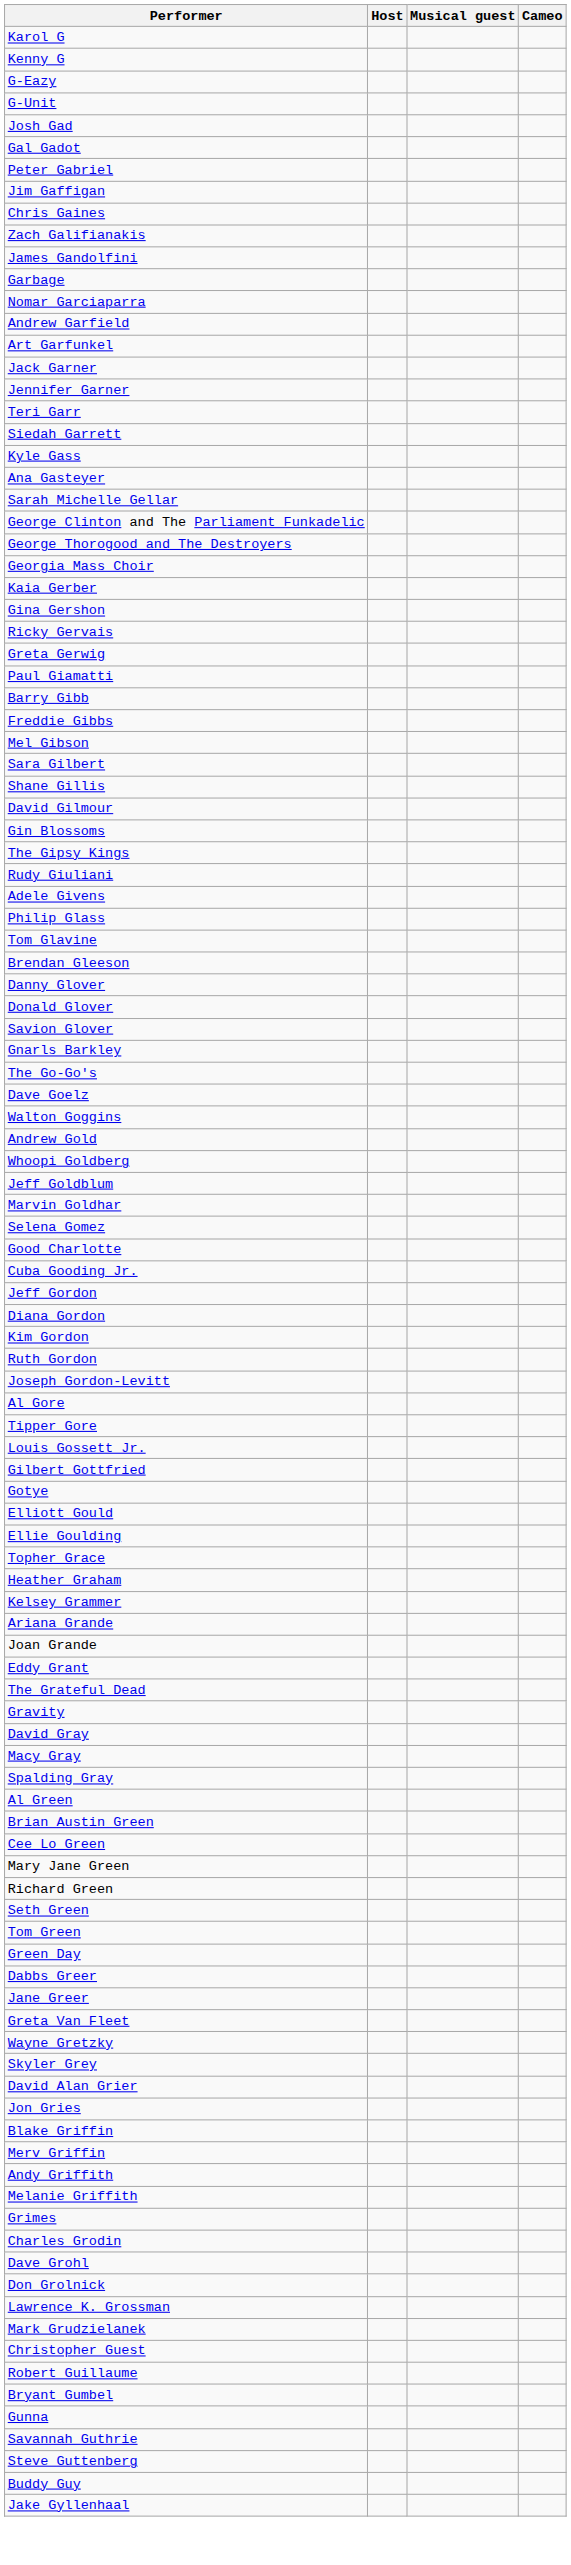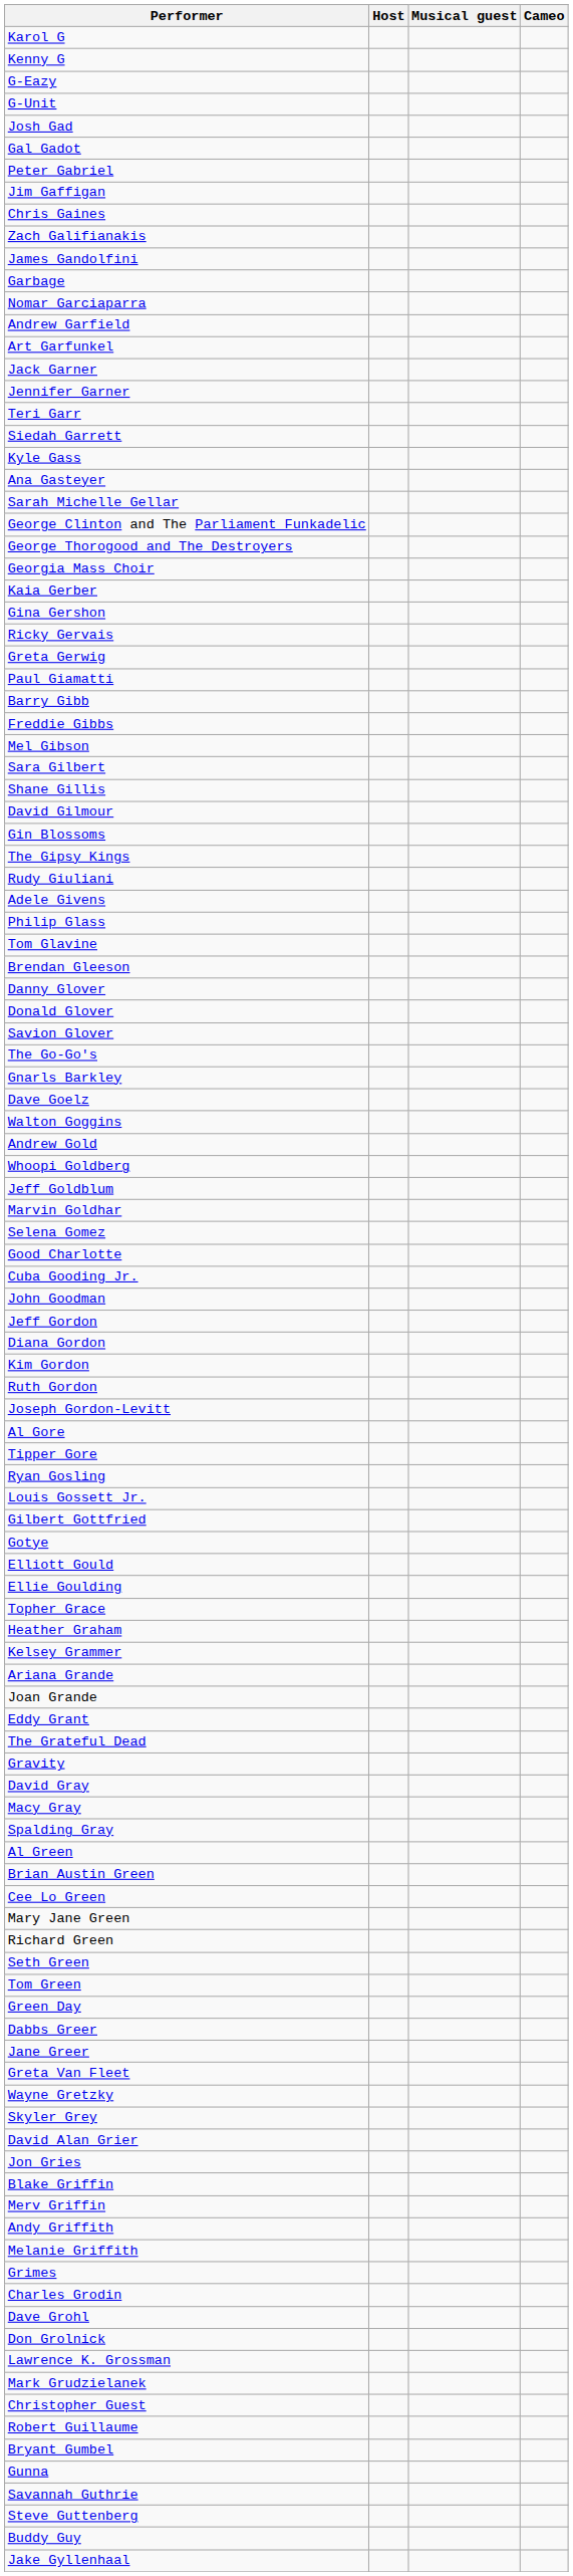 <table class="wikitable sortable">
 <tr>
 <th>Performer</th>
 <th>Host</th>
 <th>Musical guest</th>
 <th>Cameo</th>
 </tr>
 <tr>
 <td><a href='#'>Karol G</a></td>
 <td style="text-align:center;"></td>
 <td style="text-align:center;"></td>
 <td style="text-align:center;"></td>
 </tr>
 <tr>
 <td><a href='#'>Kenny G</a></td>
 <td style="text-align:center;"></td>
 <td style="text-align:center;"></td>
 <td style="text-align:center;"></td>
 </tr>
 <tr>
 <td><a href='#'>G-Eazy</a></td>
 <td style="text-align:center;"></td>
 <td style="text-align:center;"></td>
 <td style="text-align:center;"></td>
 </tr>
 <tr>
 <td><a href='#'>G-Unit</a></td>
 <td style="text-align:center;"></td>
 <td style="text-align:center;"></td>
 <td style="text-align:center;"></td>
 </tr>
 <tr>
 <td><a href='#'>Josh Gad</a></td>
 <td style="text-align:center;"></td>
 <td style="text-align:center;"></td>
 <td style="text-align:center;"></td>
 </tr>
 <tr>
 <td><a href='#'>Gal Gadot</a></td>
 <td style="text-align:center;"></td>
 <td style="text-align:center;"></td>
 <td style="text-align:center;"></td>
 </tr>
 <tr>
 <td><a href='#'>Peter Gabriel</a></td>
 <td style="text-align:center;"></td>
 <td style="text-align:center;"></td>
 <td style="text-align:center;"></td>
 </tr>
 <tr>
 <td><a href='#'>Jim Gaffigan</a></td>
 <td style="text-align:center;"></td>
 <td style="text-align:center;"></td>
 <td style="text-align:center;"></td>
 </tr>
 <tr>
 <td><a href='#'>Chris Gaines</a></td>
 <td style="text-align:center;"></td>
 <td style="text-align:center;"></td>
 <td style="text-align:center;"></td>
 </tr>
 <tr>
 <td><a href='#'>Zach Galifianakis</a></td>
 <td style="text-align:center;"></td>
 <td style="text-align:center;"></td>
 <td style="text-align:center;"></td>
 </tr>
 <tr>
 <td><a href='#'>James Gandolfini</a></td>
 <td style="text-align:center;"></td>
 <td style="text-align:center;"></td>
 <td style="text-align:center;"></td>
 </tr>
 <tr>
 <td><a href='#'>Garbage</a></td>
 <td style="text-align:center;"></td>
 <td style="text-align:center;"></td>
 <td style="text-align:center;"></td>
 </tr>
 <tr>
 <td><a href='#'>Nomar Garciaparra</a></td>
 <td style="text-align:center;"></td>
 <td style="text-align:center;"></td>
 <td style="text-align:center;"></td>
 </tr>
 <tr>
 <td><a href='#'>Andrew Garfield</a></td>
 <td style="text-align:center;"></td>
 <td style="text-align:center;"></td>
 <td style="text-align:center;"></td>
 </tr>
 <tr>
 <td><a href='#'>Art Garfunkel</a></td>
 <td style="text-align:center;"></td>
 <td style="text-align:center;"></td>
 <td style="text-align:center;"></td>
 </tr>
 <tr>
 <td><a href='#'>Jack Garner</a></td>
 <td align="center"></td>
 <td align="center"></td>
 <td align="center"></td>
 </tr>
 <tr>
 <td><a href='#'>Jennifer Garner</a></td>
 <td style="text-align:center;"></td>
 <td style="text-align:center;"></td>
 <td style="text-align:center;"></td>
 </tr>
 <tr>
 <td><a href='#'>Teri Garr</a></td>
 <td style="text-align:center;"></td>
 <td style="text-align:center;"></td>
 <td style="text-align:center;"></td>
 </tr>
 <tr>
 <td><a href='#'>Siedah Garrett</a></td>
 <td style="text-align:center;"></td>
 <td style="text-align:center;"></td>
 <td style="text-align:center;"></td>
 </tr>
 <tr>
 <td><a href='#'>Kyle Gass</a></td>
 <td style="text-align:center;"></td>
 <td style="text-align:center;"></td>
 <td style="text-align:center;"></td>
 </tr>
 <tr>
 <td><a href='#'>Ana Gasteyer</a></td>
 <td align="center"></td>
 <td align="center"></td>
 <td align="center"></td>
 </tr>
 <tr>
 <td><a href='#'>Sarah Michelle Gellar</a></td>
 <td style="text-align:center;"></td>
 <td style="text-align:center;"></td>
 <td style="text-align:center;"></td>
 </tr>
 <tr>
 <td><a href='#'>George Clinton</a> and The <a href='#'>Parliament Funkadelic</a></td>
 <td style="text-align:center;"></td>
 <td style="text-align:center;"></td>
 <td style="text-align:center;"></td>
 </tr>
 <tr>
 <td><a href='#'>George Thorogood and The Destroyers</a></td>
 <td style="text-align:center;"></td>
 <td style="text-align:center;"></td>
 <td style="text-align:center;"></td>
 </tr>
 <tr>
 <td><a href='#'>Georgia Mass Choir</a></td>
 <td style="text-align:center;"></td>
 <td style="text-align:center;"></td>
 <td style="text-align:center;"></td>
 </tr>
 <tr>
 <td><a href='#'>Kaia Gerber</a></td>
 <td align="center"></td>
 <td align="center"></td>
 <td align="center"></td>
 </tr>
 <tr>
 <td><a href='#'>Gina Gershon</a></td>
 <td style="text-align:center;"></td>
 <td style="text-align:center;"></td>
 <td style="text-align:center;"></td>
 </tr>
 <tr>
 <td><a href='#'>Ricky Gervais</a></td>
 <td style="text-align:center;"></td>
 <td style="text-align:center;"></td>
 <td style="text-align:center;"></td>
 </tr>
 <tr>
 <td><a href='#'>Greta Gerwig</a></td>
 <td style="text-align:center;"></td>
 <td style="text-align:center;"></td>
 <td style="text-align:center;"></td>
 </tr>
 <tr>
 <td><a href='#'>Paul Giamatti</a></td>
 <td style="text-align:center;"></td>
 <td style="text-align:center;"></td>
 <td style="text-align:center;"></td>
 </tr>
 <tr>
 <td><a href='#'>Barry Gibb</a></td>
 <td style="text-align:center;"></td>
 <td style="text-align:center;"></td>
 <td style="text-align:center;"></td>
 </tr>
 <tr>
 <td><a href='#'>Freddie Gibbs</a></td>
 <td style="text-align:center;"></td>
 <td style="text-align:center;"></td>
 <td style="text-align:center;"></td>
 </tr>
 <tr>
 <td><a href='#'>Mel Gibson</a></td>
 <td style="text-align:center;"></td>
 <td style="text-align:center;"></td>
 <td style="text-align:center;"></td>
 </tr>
 <tr>
 <td><a href='#'>Sara Gilbert</a></td>
 <td style="text-align:center;"></td>
 <td style="text-align:center;"></td>
 <td style="text-align:center;"></td>
 </tr>
 <tr>
 <td><a href='#'>Shane Gillis</a></td>
 <td align="center"></td>
 <td align="center"></td>
 <td align="center"></td>
 </tr>
 <tr>
 <td><a href='#'>David Gilmour</a></td>
 <td style="text-align:center;"></td>
 <td style="text-align:center;"></td>
 <td style="text-align:center;"></td>
 </tr>
 <tr>
 <td><a href='#'>Gin Blossoms</a></td>
 <td style="text-align:center;"></td>
 <td style="text-align:center;"></td>
 <td style="text-align:center;"></td>
 </tr>
 <tr>
 <td><a href='#'>The Gipsy Kings</a></td>
 <td style="text-align:center;"></td>
 <td style="text-align:center;"></td>
 <td style="text-align:center;"></td>
 </tr>
 <tr>
 <td><a href='#'>Rudy Giuliani</a></td>
 <td style="text-align:center;"></td>
 <td style="text-align:center;"></td>
 <td style="text-align:center;"></td>
 </tr>
 <tr>
 <td><a href='#'>Adele Givens</a></td>
 <td style="text-align:center;"></td>
 <td style="text-align:center;"></td>
 <td style="text-align:center;"></td>
 </tr>
 <tr>
 <td><a href='#'>Philip Glass</a></td>
 <td style="text-align:center;"></td>
 <td style="text-align:center;"></td>
 <td style="text-align:center;"></td>
 </tr>
 <tr>
 <td><a href='#'>Tom Glavine</a></td>
 <td style="text-align:center;"></td>
 <td style="text-align:center;"></td>
 <td style="text-align:center;"></td>
 </tr>
 <tr>
 <td><a href='#'>Brendan Gleeson</a></td>
 <td align="center"></td>
 <td align="center"></td>
 <td align="center"></td>
 </tr>
 <tr>
 <td><a href='#'>Danny Glover</a></td>
 <td style="text-align:center;"></td>
 <td style="text-align:center;"></td>
 <td style="text-align:center;"></td>
 </tr>
 <tr>
 <td><a href='#'>Donald Glover</a></td>
 <td style="text-align:center;"></td>
 <td style="text-align:center;"></td>
 <td style="text-align:center;"></td>
 </tr>
 <tr>
 <td><a href='#'>Savion Glover</a></td>
 <td style="text-align:center;"></td>
 <td style="text-align:center;"></td>
 <td style="text-align:center;"></td>
 </tr>
 <tr>
-<td><a href='#'>Gnarls Barkley</a></td>
+<td><a href='#'>The Go-Go's</a></td>
 <td style="text-align:center;"></td>
 <td style="text-align:center;"></td>
 <td style="text-align:center;"></td>
 </tr>
 <tr>
-<td><a href='#'>The Go-Go's</a></td>
+<td><a href='#'>Gnarls Barkley</a></td>
 <td style="text-align:center;"></td>
 <td style="text-align:center;"></td>
 <td style="text-align:center;"></td>
 </tr>
 <tr>
 <td><a href='#'>Dave Goelz</a></td>
 <td align="center"></td>
 <td align="center"></td>
 <td align="center"></td>
 </tr>
 <tr>
 <td><a href='#'>Walton Goggins</a></td>
 <td align="center"></td>
 <td align="center"></td>
 <td align="center"></td>
 </tr>
 <tr>
 <td><a href='#'>Andrew Gold</a></td>
 <td style="text-align:center;"></td>
 <td style="text-align:center;"></td>
 <td style="text-align:center;"></td>
 </tr>
 <tr>
 <td><a href='#'>Whoopi Goldberg</a></td>
 <td style="text-align:center;"></td>
 <td style="text-align:center;"></td>
 <td style="text-align:center;"></td>
 </tr>
 <tr>
 <td><a href='#'>Jeff Goldblum</a></td>
 <td style="text-align:center;"></td>
 <td style="text-align:center;"></td>
 <td style="text-align:center;"></td>
 </tr>
 <tr>
 <td><a href='#'>Marvin Goldhar</a></td>
 <td style="text-align:center;"></td>
 <td style="text-align:center;"></td>
 <td style="text-align:center;"></td>
 </tr>
 <tr>
 <td><a href='#'>Selena Gomez</a></td>
 <td align="center"></td>
 <td align="center"></td>
 <td align="center"></td>
 </tr>
 <tr>
 <td><a href='#'>Good Charlotte</a></td>
 <td style="text-align:center;"></td>
 <td style="text-align:center;"></td>
 <td style="text-align:center;"></td>
 </tr>
 <tr>
 <td><a href='#'>Cuba Gooding Jr.</a></td>
 <td style="text-align:center;"></td>
 <td style="text-align:center;"></td>
 <td style="text-align:center;"></td>
 </tr>
 <tr>
+<td><a href='#'>John Goodman</a></td>
+<td style="text-align:center;"></td>
+<td style="text-align:center;"></td>
+<td style="text-align:center;"></td>
+</tr>
+<tr>
 <td><a href='#'>Jeff Gordon</a></td>
 <td style="text-align:center;"></td>
 <td style="text-align:center;"></td>
 <td style="text-align:center;"></td>
 </tr>
 <tr>
 <td><a href='#'>Diana Gordon</a></td>
 <td align="center"></td>
 <td align="center"></td>
 <td align="center"></td>
 </tr>
 <tr>
 <td><a href='#'>Kim Gordon</a></td>
 <td align="center"></td>
 <td align="center"></td>
 <td align="center"></td>
 </tr>
 <tr>
 <td><a href='#'>Ruth Gordon</a></td>
 <td style="text-align:center;"></td>
 <td style="text-align:center;"></td>
 <td style="text-align:center;"></td>
 </tr>
 <tr>
 <td><a href='#'>Joseph Gordon-Levitt</a></td>
 <td style="text-align:center;"></td>
 <td style="text-align:center;"></td>
 <td style="text-align:center;"></td>
 </tr>
 <tr>
 <td><a href='#'>Al Gore</a></td>
 <td style="text-align:center;"></td>
 <td style="text-align:center;"></td>
 <td style="text-align:center;"></td>
 </tr>
 <tr>
 <td><a href='#'>Tipper Gore</a></td>
+<td style="text-align:center;"></td>
+<td style="text-align:center;"></td>
+<td style="text-align:center;"></td>
+</tr>
+<tr>
+<td><a href='#'>Ryan Gosling</a></td>
 <td style="text-align:center;"></td>
 <td style="text-align:center;"></td>
 <td style="text-align:center;"></td>
 </tr>
 <tr>
 <td><a href='#'>Louis Gossett Jr.</a></td>
 <td style="text-align:center;"></td>
 <td style="text-align:center;"></td>
 <td style="text-align:center;"></td>
 </tr>
 <tr>
 <td><a href='#'>Gilbert Gottfried</a></td>
 <td align="center"></td>
 <td align="center"></td>
 <td align="center"></td>
 </tr>
 <tr>
 <td><a href='#'>Gotye</a></td>
 <td align="center"></td>
 <td align="center"></td>
 <td align="center"></td>
 </tr>
 <tr>
 <td><a href='#'>Elliott Gould</a></td>
 <td style="text-align:center;"></td>
 <td style="text-align:center;"></td>
 <td style="text-align:center;"></td>
 </tr>
 <tr>
 <td><a href='#'>Ellie Goulding</a></td>
 <td style="text-align:center;"></td>
 <td style="text-align:center;"></td>
 <td style="text-align:center;"></td>
 </tr>
 <tr>
 <td><a href='#'>Topher Grace</a></td>
 <td style="text-align:center;"></td>
 <td style="text-align:center;"></td>
 <td style="text-align:center;"></td>
 </tr>
 <tr>
 <td><a href='#'>Heather Graham</a></td>
 <td style="text-align:center;"></td>
 <td style="text-align:center;"></td>
 <td style="text-align:center;"></td>
 </tr>
 <tr>
 <td><a href='#'>Kelsey Grammer</a></td>
 <td style="text-align:center;"></td>
 <td style="text-align:center;"></td>
 <td style="text-align:center;"></td>
 </tr>
 <tr>
 <td><a href='#'>Ariana Grande</a></td>
 <td style="text-align:center;"></td>
 <td style="text-align:center;"></td>
 <td style="text-align:center;"></td>
 </tr>
 <tr>
 <td>Joan Grande</td>
 <td style="text-align:center;"></td>
 <td style="text-align:center;"></td>
 <td style="text-align:center;"></td>
 </tr>
 <tr>
 <td><a href='#'>Eddy Grant</a></td>
 <td style="text-align:center;"></td>
 <td style="text-align:center;"></td>
 <td style="text-align:center;"></td>
 </tr>
 <tr>
 <td><a href='#'>The Grateful Dead</a></td>
 <td style="text-align:center;"></td>
 <td style="text-align:center;"></td>
 <td style="text-align:center;"></td>
 </tr>
 <tr>
 <td><a href='#'>Gravity</a></td>
 <td style="text-align:center;"></td>
 <td style="text-align:center;"></td>
 <td style="text-align:center;"></td>
 </tr>
 <tr>
 <td><a href='#'>David Gray</a></td>
 <td style="text-align:center;"></td>
 <td style="text-align:center;"></td>
 <td style="text-align:center;"></td>
 </tr>
 <tr>
 <td><a href='#'>Macy Gray</a></td>
 <td style="text-align:center;"></td>
 <td style="text-align:center;"></td>
 <td style="text-align:center;"></td>
 </tr>
 <tr>
 <td><a href='#'>Spalding Gray</a></td>
 <td style="text-align:center;"></td>
 <td style="text-align:center;"></td>
 <td style="text-align:center;"></td>
 </tr>
 <tr>
 <td><a href='#'>Al Green</a></td>
 <td style="text-align:center;"></td>
 <td style="text-align:center;"></td>
 <td style="text-align:center;"></td>
 </tr>
 <tr>
 <td><a href='#'>Brian Austin Green</a></td>
 <td style="text-align:center;"></td>
 <td style="text-align:center;"></td>
 <td style="text-align:center;"></td>
 </tr>
 <tr>
 <td><a href='#'>Cee Lo Green</a></td>
 <td align="center"></td>
 <td align="center"></td>
 <td align="center"></td>
 </tr>
 <tr>
 <td>Mary Jane Green</td>
 <td style="text-align:center;"></td>
 <td style="text-align:center;"></td>
 <td style="text-align:center;"></td>
 </tr>
 <tr>
 <td>Richard Green</td>
 <td style="text-align:center;"></td>
 <td style="text-align:center;"></td>
 <td style="text-align:center;"></td>
 </tr>
 <tr>
 <td><a href='#'>Seth Green</a></td>
 <td style="text-align:center;"></td>
 <td style="text-align:center;"></td>
 <td style="text-align:center;"></td>
 </tr>
 <tr>
 <td><a href='#'>Tom Green</a></td>
 <td style="text-align:center;"></td>
 <td style="text-align:center;"></td>
 <td style="text-align:center;"></td>
 </tr>
 <tr>
 <td><a href='#'>Green Day</a></td>
 <td style="text-align:center;"></td>
 <td style="text-align:center;"></td>
 <td style="text-align:center;"></td>
 </tr>
 <tr>
 <td><a href='#'>Dabbs Greer</a></td>
 <td align="center"></td>
 <td align="center"></td>
 <td align="center"></td>
 </tr>
 <tr>
 <td><a href='#'>Jane Greer</a></td>
 <td style="text-align:center;"></td>
 <td style="text-align:center;"></td>
 <td style="text-align:center;"></td>
 </tr>
 <tr>
 <td><a href='#'>Greta Van Fleet</a></td>
 <td align="center"></td>
 <td align="center"></td>
 <td align="center"></td>
 </tr>
 <tr>
 <td><a href='#'>Wayne Gretzky</a></td>
 <td style="text-align:center;"></td>
 <td style="text-align:center;"></td>
 <td style="text-align:center;"></td>
 </tr>
 <tr>
 <td><a href='#'>Skyler Grey</a></td>
 <td style="text-align:center;"></td>
 <td style="text-align:center;"></td>
 <td style="text-align:center;"></td>
 </tr>
 <tr>
 <td><a href='#'>David Alan Grier</a></td>
 <td style="text-align:center;"></td>
 <td style="text-align:center;"></td>
 <td style="text-align:center;"></td>
 </tr>
 <tr>
 <td><a href='#'>Jon Gries</a></td>
 <td style="text-align:center;"></td>
 <td style="text-align:center;"></td>
 <td style="text-align:center;"></td>
 </tr>
 <tr>
 <td><a href='#'>Blake Griffin</a></td>
 <td style="text-align:center;"></td>
 <td style="text-align:center;"></td>
 <td style="text-align:center;"></td>
 </tr>
 <tr>
 <td><a href='#'>Merv Griffin</a></td>
 <td style="text-align:center;"></td>
 <td style="text-align:center;"></td>
 <td style="text-align:center;"></td>
 </tr>
 <tr>
 <td><a href='#'>Andy Griffith</a></td>
 <td style="text-align:center;"></td>
 <td style="text-align:center;"></td>
 <td style="text-align:center;"></td>
 </tr>
 <tr>
 <td><a href='#'>Melanie Griffith</a></td>
 <td style="text-align:center;"></td>
 <td style="text-align:center;"></td>
 <td style="text-align:center;"></td>
 </tr>
 <tr>
 <td><a href='#'>Grimes</a></td>
 <td style="text-align:center;"></td>
 <td style="text-align:center;"></td>
 <td style="text-align:center;"></td>
 </tr>
 <tr>
 <td><a href='#'>Charles Grodin</a></td>
 <td style="text-align:center;"></td>
 <td style="text-align:center;"></td>
 <td style="text-align:center;"></td>
 </tr>
 <tr>
 <td><a href='#'>Dave Grohl</a></td>
 <td style="text-align:center;"></td>
 <td style="text-align:center;"></td>
 <td style="text-align:center;"></td>
 </tr>
 <tr>
 <td><a href='#'>Don Grolnick</a></td>
 <td align="center"></td>
 <td align="center"></td>
 <td align="center"></td>
 </tr>
 <tr>
 <td><a href='#'>Lawrence K. Grossman</a></td>
 <td style="text-align:center;"></td>
 <td style="text-align:center;"></td>
 <td style="text-align:center;"></td>
 </tr>
 <tr>
 <td><a href='#'>Mark Grudzielanek</a></td>
 <td style="text-align:center;"></td>
 <td style="text-align:center;"></td>
 <td style="text-align:center;"></td>
 </tr>
 <tr>
 <td><a href='#'>Christopher Guest</a></td>
 <td align="center"></td>
 <td align="center"></td>
 <td align="center"></td>
 </tr>
 <tr>
 <td><a href='#'>Robert Guillaume</a></td>
 <td style="text-align:center;"></td>
 <td style="text-align:center;"></td>
 <td style="text-align:center;"></td>
 </tr>
 <tr>
 <td><a href='#'>Bryant Gumbel</a></td>
 <td style="text-align:center;"></td>
 <td style="text-align:center;"></td>
 <td style="text-align:center;"></td>
 </tr>
 <tr>
 <td><a href='#'>Gunna</a></td>
 <td align="center"></td>
 <td align="center"></td>
 <td align="center"></td>
 </tr>
 <tr>
 <td><a href='#'>Savannah Guthrie</a></td>
 <td align="center"></td>
 <td align="center"></td>
 <td align="center"></td>
 </tr>
 <tr>
 <td><a href='#'>Steve Guttenberg</a></td>
 <td style="text-align:center;"></td>
 <td style="text-align:center;"></td>
 <td style="text-align:center;"></td>
 </tr>
 <tr>
 <td><a href='#'>Buddy Guy</a></td>
 <td style="text-align:center;"></td>
 <td style="text-align:center;"></td>
 <td style="text-align:center;"></td>
 </tr>
 <tr>
 <td><a href='#'>Jake Gyllenhaal</a></td>
 <td style="text-align:center;"></td>
 <td style="text-align:center;"></td>
 <td style="text-align:center;"></td>
 </tr>
 </table>
